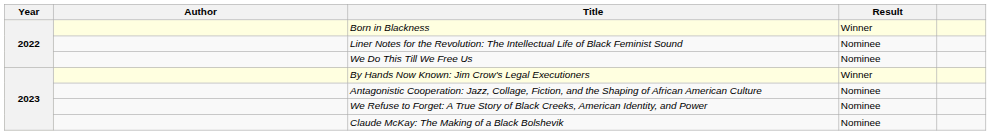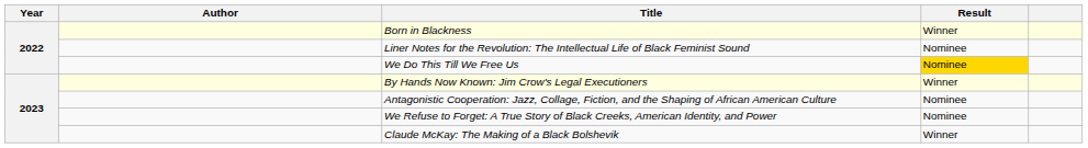 <table class="wikitable sortable mw-collapsible" style="width:100%">
 <tr>
 <th scope="col" width="5%">Year</th>
 <th scope="col" width="30%">Author</th>
 <th scope="col" width="50%">Title</th>
 <th scope="col" width="10%">Result</th>
 <th scope="col" width="5%"></th>
 </tr>
 <tr style="background:lightyellow">
 <th rowspan="3">2022</th>
 <td></td>
 <td><em>Born in Blackness</em></td>
 <td>Winner</td>
 <td></td>
 </tr>
 <tr>
 <td></td>
 <td><em>Liner Notes for the Revolution: The Intellectual Life of Black Feminist Sound</em></td>
 <td>Nominee</td>
 <td></td>
 </tr>
 <tr>
 <td></td>
 <td><em>We Do This Till We Free Us</em></td>
-<td>Nominee</td>
+<td style="background: gold;">Nominee</td>
 <td></td>
 </tr>
 <tr style="background:lightyellow">
 <th rowspan="4">2023</th>
 <td></td>
 <td><em>By Hands Now Known: Jim Crow's Legal Executioners</em></td>
 <td>Winner</td>
 <td></td>
 </tr>
 <tr>
 <td></td>
 <td><em>Antagonistic Cooperation: Jazz, Collage, Fiction, and the Shaping of African American Culture</em></td>
 <td>Nominee</td>
 <td></td>
 </tr>
 <tr>
 <td></td>
 <td><em>We Refuse to Forget: A True Story of Black Creeks, American Identity, and Power</em></td>
 <td>Nominee</td>
 <td></td>
 </tr>
 <tr>
 <td></td>
 <td><em>Claude McKay: The Making of a Black Bolshevik</em></td>
-<td>Nominee</td>
+<td>Winner</td>
 <td></td>
 </tr>
 </table>
